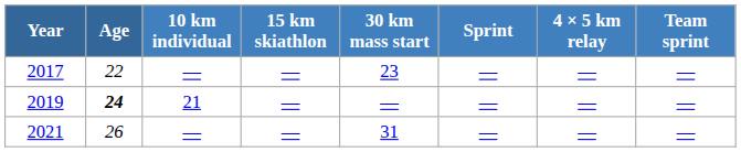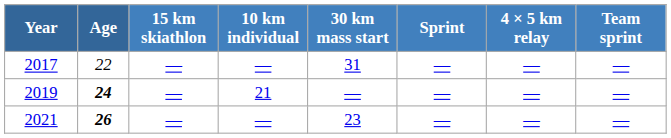 <table class="wikitable" style="font-size:95%; text-align:center; border:grey solid 1px; border-collapse:collapse; background:#ffffff;">
 <tr>
 <th style="background-color:#369; color:white; width:60px;"> Year </th>
 <th style="background-color:#369; color:white; width:40px;"> Age </th>
+<th style="background-color:#4180be; color:white; width:75px;"> 15 km <br> skiathlon </th>
 <th style="background-color:#4180be; color:white; width:75px;"> 10 km <br> individual </th>
-<th style="background-color:#4180be; color:white; width:75px;"> 15 km <br> skiathlon </th>
 <th style="background-color:#4180be; color:white; width:75px;"> 30 km <br> mass start </th>
 <th style="background-color:#4180be; color:white; width:75px;"> Sprint </th>
 <th style="background-color:#4180be; color:white; width:75px;"> 4 × 5 km <br> relay </th>
 <th style="background-color:#4180be; color:white; width:75px;"> Team <br> sprint </th>
 </tr>
 <tr>
 <td><a href='#'>2017</a></td>
 <td><em>22</em></td>
 <td><a href='#'>—</a></td>
 <td><a href='#'>—</a></td>
-<td><a href='#'>23</a></td>
+<td><a href='#'>31</a></td>
 <td><a href='#'>—</a></td>
 <td><a href='#'>—</a></td>
 <td><a href='#'>—</a></td>
 </tr>
 <tr>
 <td><a href='#'>2019</a></td>
 <td><strong><em>24</em></strong></td>
+<td><a href='#'>—</a></td>
 <td><a href='#'>21</a></td>
-<td><a href='#'>—</a></td>
 <td><a href='#'>—</a></td>
 <td><a href='#'>—</a></td>
 <td><a href='#'>—</a></td>
 <td><a href='#'>—</a></td>
 </tr>
 <tr>
 <td><a href='#'>2021</a></td>
-<td><em>26</em></td>
+<td><strong><em>26</em></strong></td>
 <td><a href='#'>—</a></td>
 <td><a href='#'>—</a></td>
-<td><a href='#'>31</a></td>
+<td><a href='#'>23</a></td>
 <td><a href='#'>—</a></td>
 <td><a href='#'>—</a></td>
 <td><a href='#'>—</a></td>
 </tr>
 </table>
